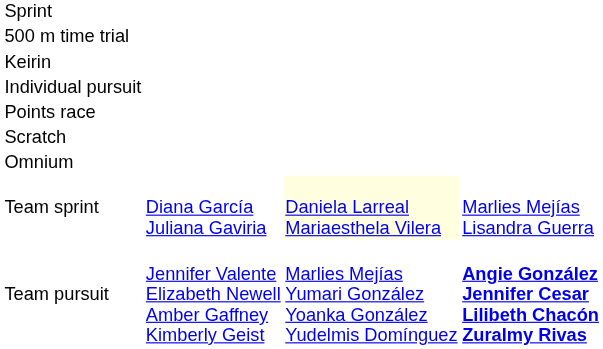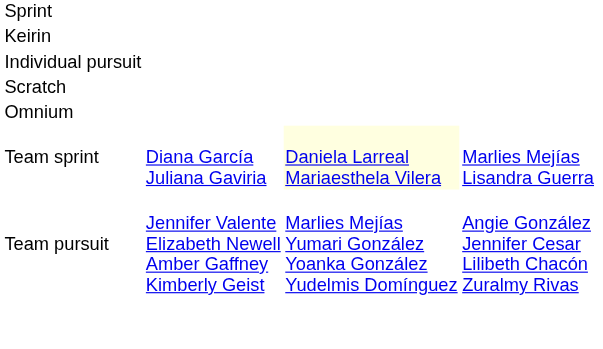 <table>
 <tr>
 <td>Sprint</td>
-<td></td>
-<td></td>
-<td></td>
-</tr>
-<tr>
-<td>500 m time trial</td>
 <td></td>
 <td></td>
 <td></td>
 </tr>
 <tr>
 <td>Keirin</td>
 <td></td>
 <td></td>
 <td></td>
 </tr>
 <tr>
 <td>Individual pursuit</td>
-<td></td>
-<td></td>
-<td></td>
-</tr>
-<tr>
-<td>Points race</td>
 <td></td>
 <td></td>
 <td></td>
 </tr>
 <tr>
 <td>Scratch</td>
 <td></td>
 <td></td>
 <td></td>
 </tr>
 <tr>
 <td>Omnium</td>
 <td></td>
 <td></td>
 <td></td>
 </tr>
 <tr>
 <td>Team sprint</td>
 <td><br><a href='#'>Diana García</a><br><a href='#'>Juliana Gaviria</a></td>
 <td style="background: lightyellow;"><br><a href='#'>Daniela Larreal</a><br><a href='#'>Mariaesthela Vilera</a></td>
 <td><br><a href='#'>Marlies Mejías</a><br><a href='#'>Lisandra Guerra</a></td>
 </tr>
 <tr>
 <td>Team pursuit</td>
 <td><br><a href='#'>Jennifer Valente</a><br><a href='#'>Elizabeth Newell</a><br><a href='#'>Amber Gaffney</a><br><a href='#'>Kimberly Geist</a></td>
 <td><br><a href='#'>Marlies Mejías</a><br><a href='#'>Yumari González</a><br><a href='#'>Yoanka González</a><br><a href='#'>Yudelmis Domínguez</a></td>
-<td><strong><br><a href='#'>Angie González</a><br><a href='#'>Jennifer Cesar</a><br><a href='#'>Lilibeth Chacón</a><br><a href='#'>Zuralmy Rivas</a></strong></td>
+<td><br><a href='#'>Angie González</a><br><a href='#'>Jennifer Cesar</a><br><a href='#'>Lilibeth Chacón</a><br><a href='#'>Zuralmy Rivas</a></td>
 </tr>
 </table>
